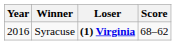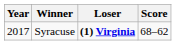 <table class="wikitable">
 <tr>
 <th>Year</th>
 <th>Winner</th>
 <th>Loser</th>
 <th>Score</th>
 </tr>
 <tr>
-<td>2016</td>
+<td>2017</td>
 <td>Syracuse</td>
 <td><strong>(1) <a href='#'>Virginia</a></strong></td>
 <td>68–62</td>
 </tr>
 </table>
